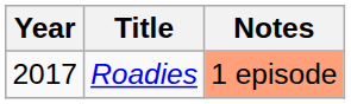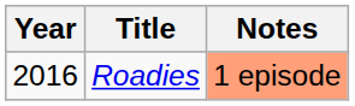 <table class="wikitable">
 <tr>
 <th>Year</th>
 <th>Title</th>
 <th>Notes</th>
 </tr>
 <tr>
-<td>2017</td>
+<td>2016</td>
 <td><em><a href='#'>Roadies</a></em></td>
 <td style="background: lightsalmon;">1 episode</td>
 </tr>
 </table>
